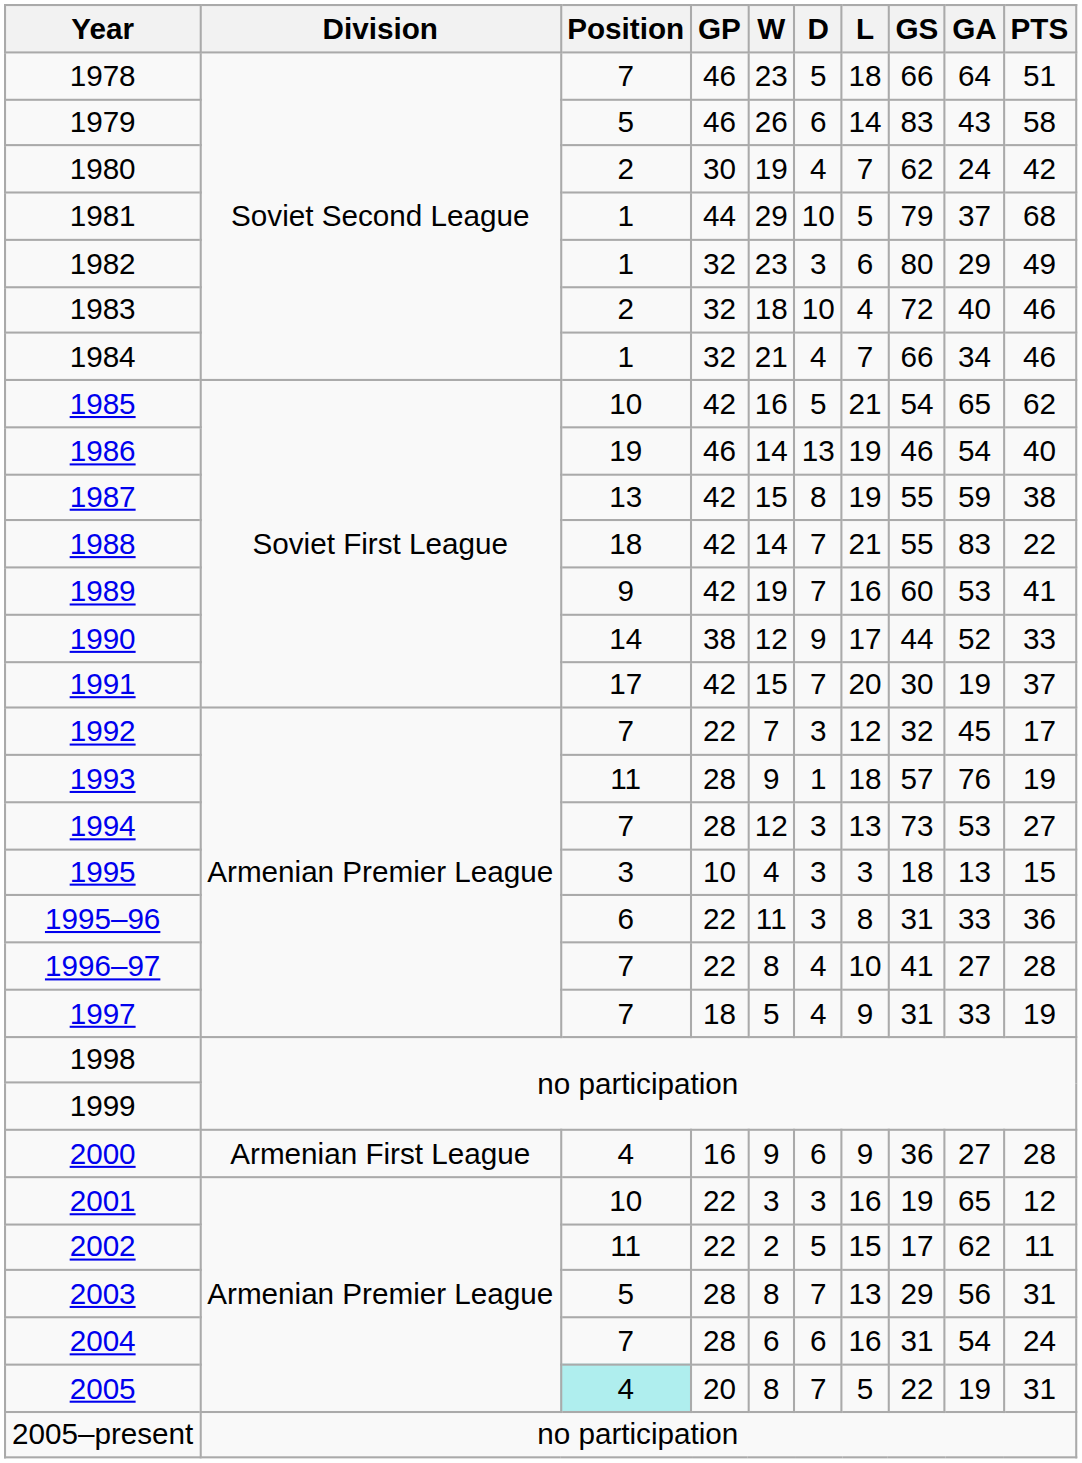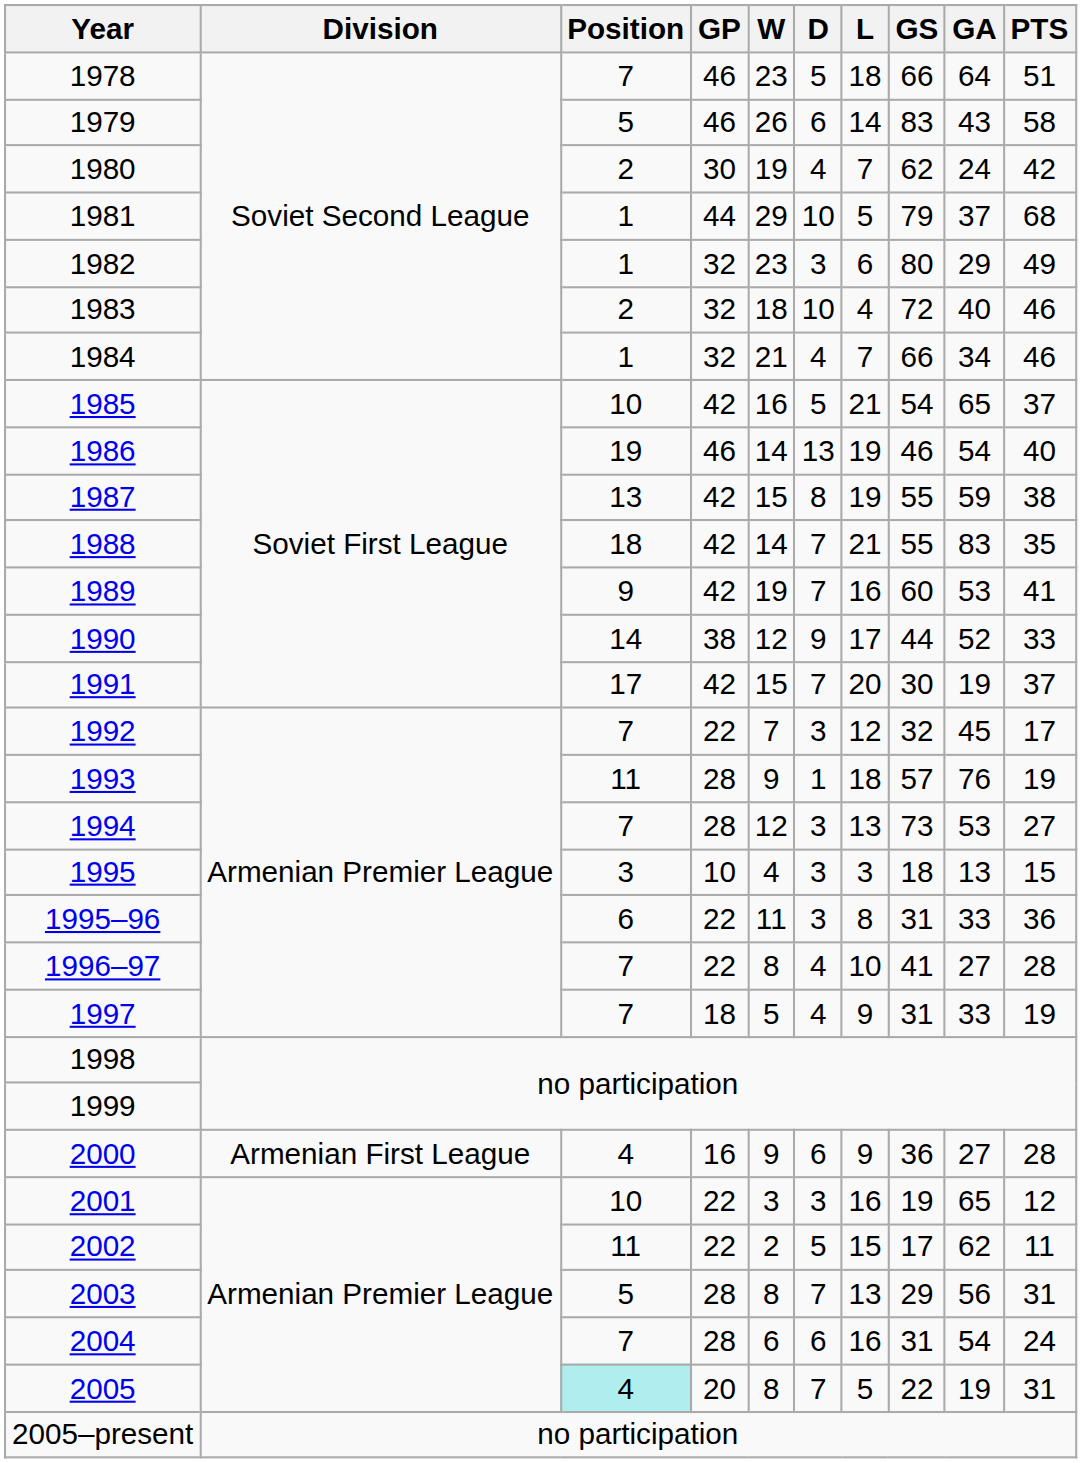 <table class="wikitable"  style="font-size:90%; text-align:center;">
 <tr>
 <th>Year</th>
 <th>Division</th>
 <th>Position</th>
 <th>GP</th>
 <th>W</th>
 <th>D</th>
 <th>L</th>
 <th>GS</th>
 <th>GA</th>
 <th>PTS</th>
 </tr>
 <tr>
 <td>1978</td>
 <td rowspan="7">Soviet Second League</td>
 <td>7</td>
 <td>46</td>
 <td>23</td>
 <td>5</td>
 <td>18</td>
 <td>66</td>
 <td>64</td>
 <td>51</td>
 </tr>
 <tr>
 <td>1979</td>
 <td>5</td>
 <td>46</td>
 <td>26</td>
 <td>6</td>
 <td>14</td>
 <td>83</td>
 <td>43</td>
 <td>58</td>
 </tr>
 <tr>
 <td>1980</td>
 <td>2</td>
 <td>30</td>
 <td>19</td>
 <td>4</td>
 <td>7</td>
 <td>62</td>
 <td>24</td>
 <td>42</td>
 </tr>
 <tr>
 <td>1981</td>
 <td>1</td>
 <td>44</td>
 <td>29</td>
 <td>10</td>
 <td>5</td>
 <td>79</td>
 <td>37</td>
 <td>68</td>
 </tr>
 <tr>
 <td>1982</td>
 <td>1</td>
 <td>32</td>
 <td>23</td>
 <td>3</td>
 <td>6</td>
 <td>80</td>
 <td>29</td>
 <td>49</td>
 </tr>
 <tr>
 <td>1983</td>
 <td>2</td>
 <td>32</td>
 <td>18</td>
 <td>10</td>
 <td>4</td>
 <td>72</td>
 <td>40</td>
 <td>46</td>
 </tr>
 <tr>
 <td>1984</td>
 <td>1</td>
 <td>32</td>
 <td>21</td>
 <td>4</td>
 <td>7</td>
 <td>66</td>
 <td>34</td>
 <td>46</td>
 </tr>
 <tr>
 <td><a href='#'>1985</a></td>
 <td rowspan="7">Soviet First League</td>
 <td>10</td>
 <td>42</td>
 <td>16</td>
 <td>5</td>
 <td>21</td>
 <td>54</td>
 <td>65</td>
-<td>62</td>
+<td>37</td>
 </tr>
 <tr>
 <td><a href='#'>1986</a></td>
 <td>19</td>
 <td>46</td>
 <td>14</td>
 <td>13</td>
 <td>19</td>
 <td>46</td>
 <td>54</td>
 <td>40</td>
 </tr>
 <tr>
 <td><a href='#'>1987</a></td>
 <td>13</td>
 <td>42</td>
 <td>15</td>
 <td>8</td>
 <td>19</td>
 <td>55</td>
 <td>59</td>
 <td>38</td>
 </tr>
 <tr>
 <td><a href='#'>1988</a></td>
 <td>18</td>
 <td>42</td>
 <td>14</td>
 <td>7</td>
 <td>21</td>
 <td>55</td>
 <td>83</td>
-<td>22</td>
+<td>35</td>
 </tr>
 <tr>
 <td><a href='#'>1989</a></td>
 <td>9</td>
 <td>42</td>
 <td>19</td>
 <td>7</td>
 <td>16</td>
 <td>60</td>
 <td>53</td>
 <td>41</td>
 </tr>
 <tr>
 <td><a href='#'>1990</a></td>
 <td>14</td>
 <td>38</td>
 <td>12</td>
 <td>9</td>
 <td>17</td>
 <td>44</td>
 <td>52</td>
 <td>33</td>
 </tr>
 <tr>
 <td><a href='#'>1991</a></td>
 <td>17</td>
 <td>42</td>
 <td>15</td>
 <td>7</td>
 <td>20</td>
 <td>30</td>
 <td>19</td>
 <td>37</td>
 </tr>
 <tr>
 <td><a href='#'>1992</a></td>
 <td rowspan="7">Armenian Premier League</td>
 <td>7</td>
 <td>22</td>
 <td>7</td>
 <td>3</td>
 <td>12</td>
 <td>32</td>
 <td>45</td>
 <td>17</td>
 </tr>
 <tr>
 <td><a href='#'>1993</a></td>
 <td>11</td>
 <td>28</td>
 <td>9</td>
 <td>1</td>
 <td>18</td>
 <td>57</td>
 <td>76</td>
 <td>19</td>
 </tr>
 <tr>
 <td><a href='#'>1994</a></td>
 <td>7</td>
 <td>28</td>
 <td>12</td>
 <td>3</td>
 <td>13</td>
 <td>73</td>
 <td>53</td>
 <td>27</td>
 </tr>
 <tr>
 <td><a href='#'>1995</a></td>
 <td>3</td>
 <td>10</td>
 <td>4</td>
 <td>3</td>
 <td>3</td>
 <td>18</td>
 <td>13</td>
 <td>15</td>
 </tr>
 <tr>
 <td><a href='#'>1995–96</a></td>
 <td>6</td>
 <td>22</td>
 <td>11</td>
 <td>3</td>
 <td>8</td>
 <td>31</td>
 <td>33</td>
 <td>36</td>
 </tr>
 <tr>
 <td><a href='#'>1996–97</a></td>
 <td>7</td>
 <td>22</td>
 <td>8</td>
 <td>4</td>
 <td>10</td>
 <td>41</td>
 <td>27</td>
 <td>28</td>
 </tr>
 <tr>
 <td><a href='#'>1997</a></td>
 <td>7</td>
 <td>18</td>
 <td>5</td>
 <td>4</td>
 <td>9</td>
 <td>31</td>
 <td>33</td>
 <td>19</td>
 </tr>
 <tr>
 <td>1998</td>
 <td rowspan="2" ; colspan="9">no participation</td>
 </tr>
 <tr>
 <td>1999</td>
 </tr>
 <tr>
 <td><a href='#'>2000</a></td>
 <td>Armenian First League</td>
 <td>4</td>
 <td>16</td>
 <td>9</td>
 <td>6</td>
 <td>9</td>
 <td>36</td>
 <td>27</td>
 <td>28</td>
 </tr>
 <tr>
 <td><a href='#'>2001</a></td>
 <td rowspan="5">Armenian Premier League</td>
 <td>10</td>
 <td>22</td>
 <td>3</td>
 <td>3</td>
 <td>16</td>
 <td>19</td>
 <td>65</td>
 <td>12</td>
 </tr>
 <tr>
 <td><a href='#'>2002</a></td>
 <td>11</td>
 <td>22</td>
 <td>2</td>
 <td>5</td>
 <td>15</td>
 <td>17</td>
 <td>62</td>
 <td>11</td>
 </tr>
 <tr>
 <td><a href='#'>2003</a></td>
 <td>5</td>
 <td>28</td>
 <td>8</td>
 <td>7</td>
 <td>13</td>
 <td>29</td>
 <td>56</td>
 <td>31</td>
 </tr>
 <tr>
 <td><a href='#'>2004</a></td>
 <td>7</td>
 <td>28</td>
 <td>6</td>
 <td>6</td>
 <td>16</td>
 <td>31</td>
 <td>54</td>
 <td>24</td>
 </tr>
 <tr>
 <td><a href='#'>2005</a></td>
 <td style="background: paleturquoise;">4</td>
 <td>20</td>
 <td>8</td>
 <td>7</td>
 <td>5</td>
 <td>22</td>
 <td>19</td>
 <td>31</td>
 </tr>
 <tr>
 <td>2005–present</td>
 <td colspan="9" rowspan="2" ;>no participation</td>
 </tr>
 </table>
